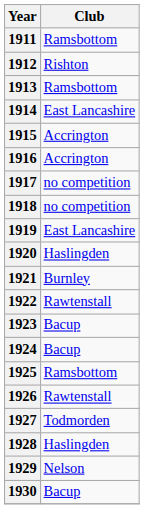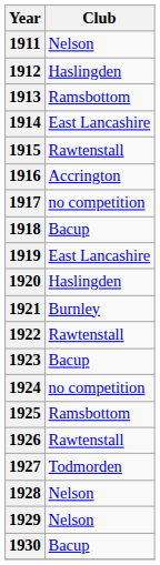 <table class="wikitable" style="font-size:85%">
 <tr>
 <th>Year</th>
 <th>Club</th>
 </tr>
 <tr>
 <th scope="row">1911</th>
-<td><a href='#'>Ramsbottom</a></td>
+<td><a href='#'>Nelson</a></td>
 </tr>
 <tr>
 <th scope="row">1912</th>
-<td><a href='#'>Rishton</a></td>
+<td><a href='#'>Haslingden</a></td>
 </tr>
 <tr>
 <th scope="row">1913</th>
 <td><a href='#'>Ramsbottom</a></td>
 </tr>
 <tr>
 <th scope="row">1914</th>
 <td><a href='#'>East Lancashire</a></td>
 </tr>
 <tr>
 <th scope="row">1915</th>
-<td><a href='#'>Accrington</a></td>
+<td><a href='#'>Rawtenstall</a></td>
 </tr>
 <tr>
 <th scope="row">1916</th>
 <td><a href='#'>Accrington</a></td>
 </tr>
 <tr>
 <th scope="row">1917</th>
 <td><a href='#'>no competition</a></td>
 </tr>
 <tr>
 <th scope="row">1918</th>
-<td><a href='#'>no competition</a></td>
+<td><a href='#'>Bacup</a></td>
 </tr>
 <tr>
 <th scope="row">1919</th>
 <td><a href='#'>East Lancashire</a></td>
 </tr>
 <tr>
 <th scope="row">1920</th>
 <td><a href='#'>Haslingden</a></td>
 </tr>
 <tr>
 <th scope="row">1921</th>
 <td><a href='#'>Burnley</a></td>
 </tr>
 <tr>
 <th scope="row">1922</th>
 <td><a href='#'>Rawtenstall</a></td>
 </tr>
 <tr>
 <th scope="row">1923</th>
 <td><a href='#'>Bacup</a></td>
 </tr>
 <tr>
 <th scope="row">1924</th>
-<td><a href='#'>Bacup</a></td>
+<td><a href='#'>no competition</a></td>
 </tr>
 <tr>
 <th scope="row">1925</th>
 <td><a href='#'>Ramsbottom</a></td>
 </tr>
 <tr>
 <th scope="row">1926</th>
 <td><a href='#'>Rawtenstall</a></td>
 </tr>
 <tr>
 <th scope="row">1927</th>
 <td><a href='#'>Todmorden</a></td>
 </tr>
 <tr>
 <th scope="row">1928</th>
-<td><a href='#'>Haslingden</a></td>
+<td><a href='#'>Nelson</a></td>
 </tr>
 <tr>
 <th scope="row">1929</th>
 <td><a href='#'>Nelson</a></td>
 </tr>
 <tr>
 <th scope="row">1930</th>
 <td><a href='#'>Bacup</a></td>
 </tr>
 <tr>
 </tr>
 </table>
